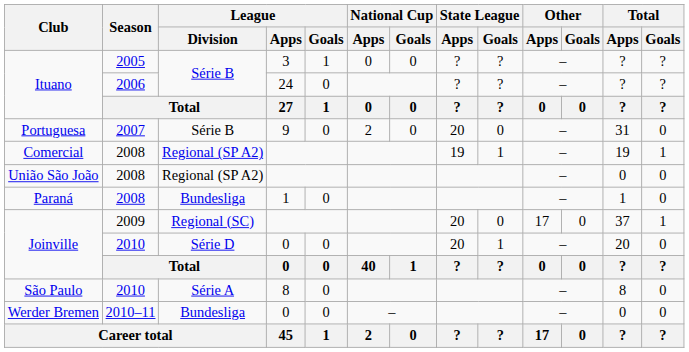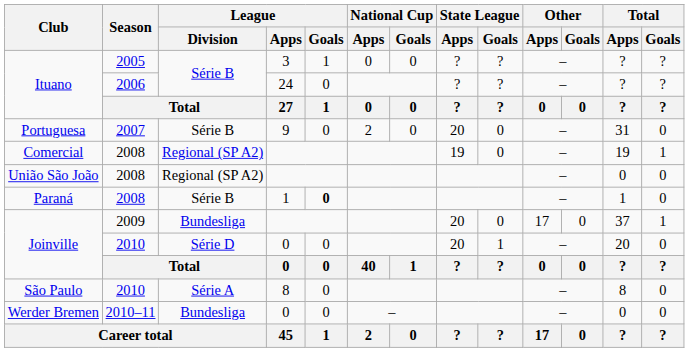 <table class="wikitable" style="text-align:center">
 <tr>
 <th rowspan="2">Club</th>
 <th rowspan="2">Season</th>
 <th colspan="3">League</th>
 <th colspan="2">National Cup</th>
 <th colspan="2">State League</th>
 <th colspan="2">Other</th>
 <th colspan="2">Total</th>
 </tr>
 <tr>
 <th>Division</th>
 <th>Apps</th>
 <th>Goals</th>
 <th>Apps</th>
 <th>Goals</th>
 <th>Apps</th>
 <th>Goals</th>
 <th>Apps</th>
 <th>Goals</th>
 <th>Apps</th>
 <th>Goals</th>
 </tr>
 <tr>
 <td rowspan="3"><a href='#'>Ituano</a></td>
 <td><a href='#'>2005</a></td>
 <td rowspan="2"><a href='#'>Série B</a></td>
 <td>3</td>
 <td>1</td>
 <td>0</td>
 <td>0</td>
 <td>?</td>
 <td>?</td>
 <td colspan="2">–</td>
 <td>?</td>
 <td>?</td>
 </tr>
 <tr>
 <td><a href='#'>2006</a></td>
 <td>24</td>
 <td>0</td>
 <td colspan="2"></td>
 <td>?</td>
 <td>?</td>
 <td colspan="2">–</td>
 <td>?</td>
 <td>?</td>
 </tr>
 <tr>
 <th colspan="2">Total</th>
 <th>27</th>
 <th>1</th>
 <th>0</th>
 <th>0</th>
 <th>?</th>
 <th>?</th>
 <th>0</th>
 <th>0</th>
 <th>?</th>
 <th>?</th>
 </tr>
 <tr>
 <td><a href='#'>Portuguesa</a></td>
 <td><a href='#'>2007</a></td>
 <td>Série B</td>
 <td>9</td>
 <td>0</td>
 <td>2</td>
 <td>0</td>
 <td>20</td>
 <td>0</td>
 <td colspan="2">–</td>
 <td>31</td>
 <td>0</td>
 </tr>
 <tr>
 <td><a href='#'>Comercial</a></td>
 <td>2008</td>
 <td><a href='#'>Regional (SP A2)</a></td>
 <td colspan="2"></td>
 <td colspan="2"></td>
 <td>19</td>
-<td>1</td>
+<td>0</td>
 <td colspan="2">–</td>
 <td>19</td>
 <td>1</td>
 </tr>
 <tr>
 <td><a href='#'>União São João</a></td>
 <td>2008</td>
 <td>Regional (SP A2)</td>
 <td colspan="2"></td>
 <td colspan="2"></td>
 <td colspan="2"></td>
 <td colspan="2">–</td>
 <td>0</td>
 <td>0</td>
 </tr>
 <tr>
 <td><a href='#'>Paraná</a></td>
 <td><a href='#'>2008</a></td>
-<td><a href='#'>Bundesliga</a></td>
+<td>Série B</td>
 <td>1</td>
-<td>0</td>
+<td><strong>0</strong></td>
 <td colspan="2"></td>
 <td colspan="2"></td>
 <td colspan="2">–</td>
 <td>1</td>
 <td>0</td>
 </tr>
 <tr>
 <td rowspan="3"><a href='#'>Joinville</a></td>
 <td>2009</td>
-<td><a href='#'>Regional (SC)</a></td>
+<td><a href='#'>Bundesliga</a></td>
 <td colspan="2"></td>
 <td colspan="2"></td>
 <td>20</td>
 <td>0</td>
 <td>17</td>
 <td>0</td>
 <td>37</td>
 <td>1</td>
 </tr>
 <tr>
 <td><a href='#'>2010</a></td>
 <td><a href='#'>Série D</a></td>
 <td>0</td>
 <td>0</td>
 <td colspan="2"></td>
 <td>20</td>
 <td>1</td>
 <td colspan="2">–</td>
 <td>20</td>
 <td>0</td>
 </tr>
 <tr>
 <th colspan="2">Total</th>
 <th>0</th>
 <th>0</th>
 <th>40</th>
 <th>1</th>
 <th>?</th>
 <th>?</th>
 <th>0</th>
 <th>0</th>
 <th>?</th>
 <th>?</th>
 </tr>
 <tr>
 <td><a href='#'>São Paulo</a></td>
 <td><a href='#'>2010</a></td>
 <td><a href='#'>Série A</a></td>
 <td>8</td>
 <td>0</td>
 <td colspan="2"></td>
 <td colspan="2"></td>
 <td colspan="2">–</td>
 <td>8</td>
 <td>0</td>
 </tr>
 <tr>
 <td><a href='#'>Werder Bremen</a></td>
 <td><a href='#'>2010–11</a></td>
 <td><a href='#'>Bundesliga</a></td>
 <td>0</td>
 <td>0</td>
 <td colspan="2">–</td>
 <td colspan="2"></td>
 <td colspan="2">–</td>
 <td>0</td>
 <td>0</td>
 </tr>
 <tr>
 <th colspan="3">Career total</th>
 <th>45</th>
 <th>1</th>
 <th>2</th>
 <th>0</th>
 <th>?</th>
 <th>?</th>
 <th>17</th>
 <th>0</th>
 <th>?</th>
 <th>?</th>
 </tr>
 </table>
